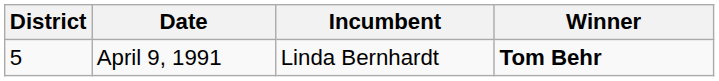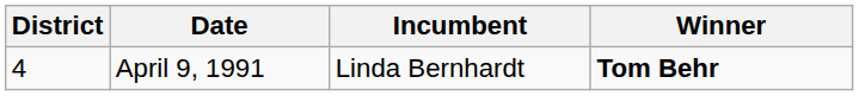 <table class="wikitable">
 <tr>
 <th width=50>District</th>
 <th width=125>Date</th>
 <th width=150>Incumbent</th>
 <th width=150>Winner</th>
 </tr>
 <tr>
-<td>5</td>
+<td>4</td>
 <td>April 9, 1991</td>
 <td>Linda Bernhardt</td>
 <td><strong>Tom Behr</strong></td>
 </tr>
 </table>
